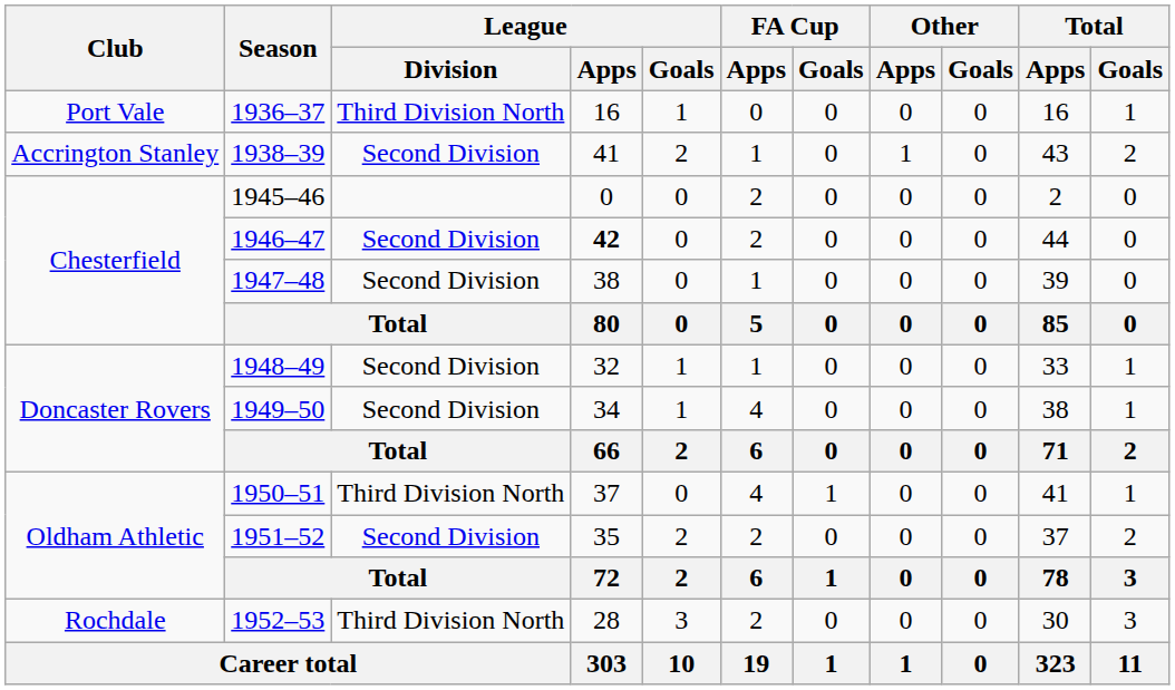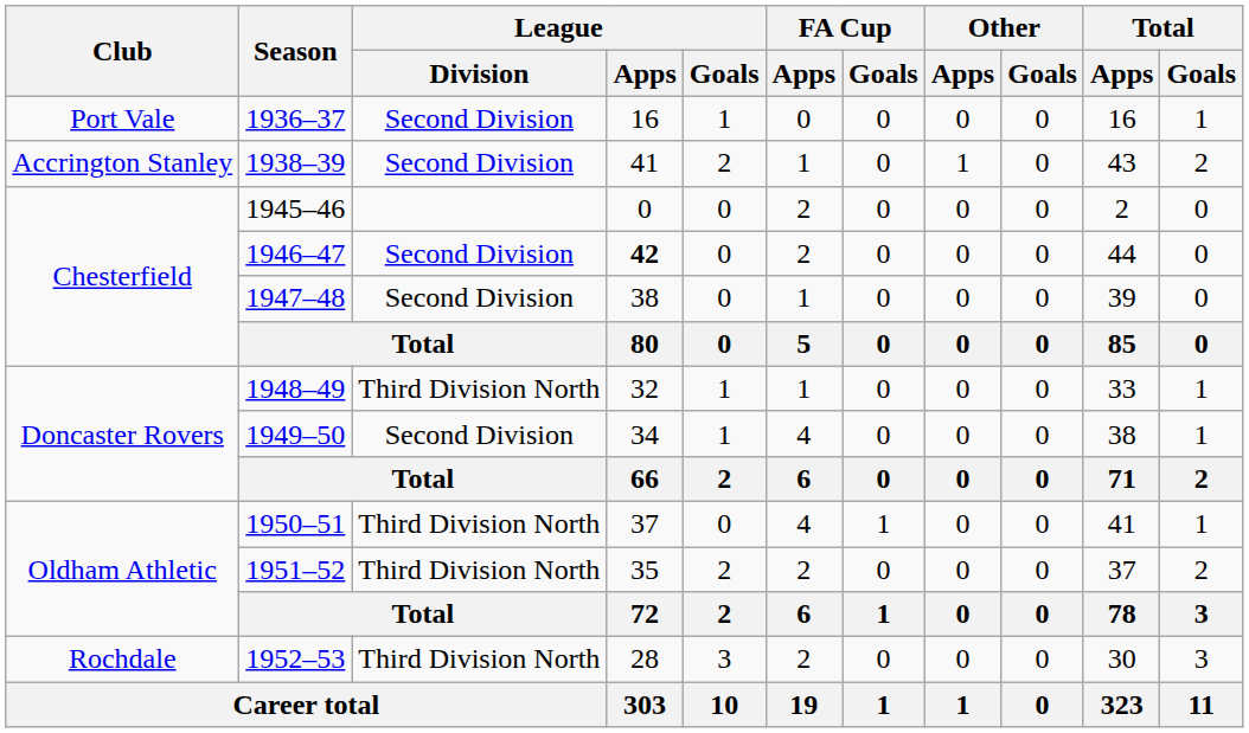 <table class="wikitable" style="text-align: center;">
 <tr>
 <th rowspan="2">Club</th>
 <th rowspan="2">Season</th>
 <th colspan="3">League</th>
 <th colspan="2">FA Cup</th>
 <th colspan="2">Other</th>
 <th colspan="2">Total</th>
 </tr>
 <tr>
 <th>Division</th>
 <th>Apps</th>
 <th>Goals</th>
 <th>Apps</th>
 <th>Goals</th>
 <th>Apps</th>
 <th>Goals</th>
 <th>Apps</th>
 <th>Goals</th>
 </tr>
 <tr>
 <td><a href='#'>Port Vale</a></td>
 <td><a href='#'>1936–37</a></td>
-<td><a href='#'>Third Division North</a></td>
+<td><a href='#'>Second Division</a></td>
 <td>16</td>
 <td>1</td>
 <td>0</td>
 <td>0</td>
 <td>0</td>
 <td>0</td>
 <td>16</td>
 <td>1</td>
 </tr>
 <tr>
 <td><a href='#'>Accrington Stanley</a></td>
 <td><a href='#'>1938–39</a></td>
 <td><a href='#'>Second Division</a></td>
 <td>41</td>
 <td>2</td>
 <td>1</td>
 <td>0</td>
 <td>1</td>
 <td>0</td>
 <td>43</td>
 <td>2</td>
 </tr>
 <tr>
 <td rowspan="4"><a href='#'>Chesterfield</a></td>
 <td>1945–46</td>
 <td></td>
 <td>0</td>
 <td>0</td>
 <td>2</td>
 <td>0</td>
 <td>0</td>
 <td>0</td>
 <td>2</td>
 <td>0</td>
 </tr>
 <tr>
 <td><a href='#'>1946–47</a></td>
 <td><a href='#'>Second Division</a></td>
 <td><strong>42</strong></td>
 <td>0</td>
 <td>2</td>
 <td>0</td>
 <td>0</td>
 <td>0</td>
 <td>44</td>
 <td>0</td>
 </tr>
 <tr>
 <td><a href='#'>1947–48</a></td>
 <td>Second Division</td>
 <td>38</td>
 <td>0</td>
 <td>1</td>
 <td>0</td>
 <td>0</td>
 <td>0</td>
 <td>39</td>
 <td>0</td>
 </tr>
 <tr>
 <th colspan="2">Total</th>
 <th>80</th>
 <th>0</th>
 <th>5</th>
 <th>0</th>
 <th>0</th>
 <th>0</th>
 <th>85</th>
 <th>0</th>
 </tr>
 <tr>
 <td rowspan="3"><a href='#'>Doncaster Rovers</a></td>
 <td><a href='#'>1948–49</a></td>
-<td>Second Division</td>
+<td>Third Division North</td>
 <td>32</td>
 <td>1</td>
 <td>1</td>
 <td>0</td>
 <td>0</td>
 <td>0</td>
 <td>33</td>
 <td>1</td>
 </tr>
 <tr>
 <td><a href='#'>1949–50</a></td>
 <td>Second Division</td>
 <td>34</td>
 <td>1</td>
 <td>4</td>
 <td>0</td>
 <td>0</td>
 <td>0</td>
 <td>38</td>
 <td>1</td>
 </tr>
 <tr>
 <th colspan="2">Total</th>
 <th>66</th>
 <th>2</th>
 <th>6</th>
 <th>0</th>
 <th>0</th>
 <th>0</th>
 <th>71</th>
 <th>2</th>
 </tr>
 <tr>
 <td rowspan="3"><a href='#'>Oldham Athletic</a></td>
 <td><a href='#'>1950–51</a></td>
 <td>Third Division North</td>
 <td>37</td>
 <td>0</td>
 <td>4</td>
 <td>1</td>
 <td>0</td>
 <td>0</td>
 <td>41</td>
 <td>1</td>
 </tr>
 <tr>
 <td><a href='#'>1951–52</a></td>
-<td><a href='#'>Second Division</a></td>
+<td>Third Division North</td>
 <td>35</td>
 <td>2</td>
 <td>2</td>
 <td>0</td>
 <td>0</td>
 <td>0</td>
 <td>37</td>
 <td>2</td>
 </tr>
 <tr>
 <th colspan="2">Total</th>
 <th>72</th>
 <th>2</th>
 <th>6</th>
 <th>1</th>
 <th>0</th>
 <th>0</th>
 <th>78</th>
 <th>3</th>
 </tr>
 <tr>
 <td><a href='#'>Rochdale</a></td>
 <td><a href='#'>1952–53</a></td>
 <td>Third Division North</td>
 <td>28</td>
 <td>3</td>
 <td>2</td>
 <td>0</td>
 <td>0</td>
 <td>0</td>
 <td>30</td>
 <td>3</td>
 </tr>
 <tr>
 <th colspan="3">Career total</th>
 <th>303</th>
 <th>10</th>
 <th>19</th>
 <th>1</th>
 <th>1</th>
 <th>0</th>
 <th>323</th>
 <th>11</th>
 </tr>
 </table>
